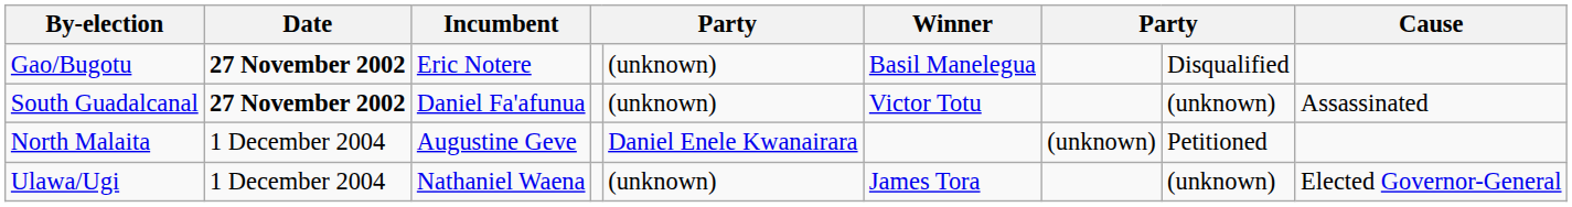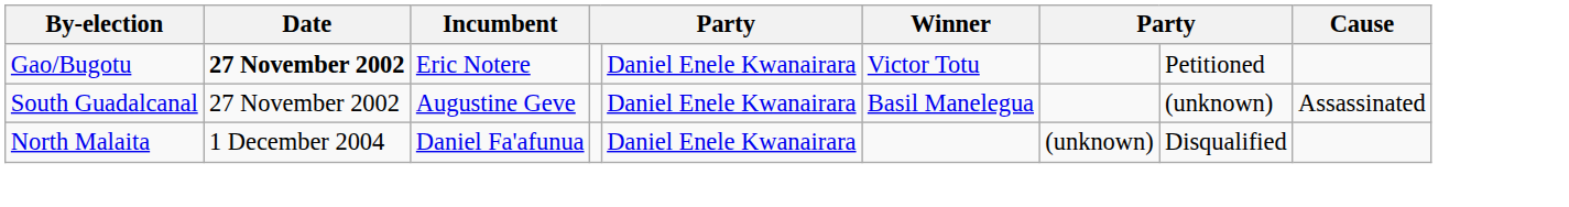 <table class="wikitable">
 <tr>
 <th>By-election</th>
 <th>Date</th>
 <th>Incumbent</th>
 <th colspan=2>Party</th>
 <th>Winner</th>
 <th colspan=2>Party</th>
 <th>Cause</th>
 </tr>
 <tr>
 <td><a href='#'>Gao/Bugotu</a></td>
 <td><strong>27 November 2002</strong></td>
 <td><a href='#'>Eric Notere</a></td>
 <td style="background-color:inherit;"></td>
-<td>(unknown)</td>
-<td><a href='#'>Basil Manelegua</a></td>
+<td><a href='#'>Daniel Enele Kwanairara</a></td>
+<td><a href='#'>Victor Totu</a></td>
 <td></td>
-<td>Disqualified</td>
+<td>Petitioned</td>
 </tr>
 <tr>
 <td><a href='#'>South Guadalcanal</a></td>
-<td><strong>27 November 2002</strong></td>
-<td><a href='#'>Daniel Fa'afunua</a></td>
+<td>27 November 2002</td>
+<td><a href='#'>Augustine Geve</a></td>
 <td style="background-color:inherit;"></td>
-<td>(unknown)</td>
-<td><a href='#'>Victor Totu</a></td>
+<td><a href='#'>Daniel Enele Kwanairara</a></td>
+<td><a href='#'>Basil Manelegua</a></td>
 <td style="background-color:inherit;"></td>
 <td>(unknown)</td>
 <td>Assassinated</td>
 </tr>
 <tr>
 <td><a href='#'>North Malaita</a></td>
 <td>1 December 2004</td>
-<td><a href='#'>Augustine Geve</a></td>
+<td><a href='#'>Daniel Fa'afunua</a></td>
 <td></td>
 <td><a href='#'>Daniel Enele Kwanairara</a></td>
 <td style="background-color:inherit;"></td>
 <td>(unknown)</td>
-<td>Petitioned</td>
-</tr>
-<tr>
-<td><a href='#'>Ulawa/Ugi</a></td>
-<td>1 December 2004</td>
-<td><a href='#'>Nathaniel Waena</a></td>
-<td style="background-color:inherit;"></td>
-<td>(unknown)</td>
-<td><a href='#'>James Tora</a></td>
-<td style="background-color:inherit;"></td>
-<td>(unknown)</td>
-<td>Elected <a href='#'>Governor-General</a></td>
+<td>Disqualified</td>
 </tr>
 </table>
